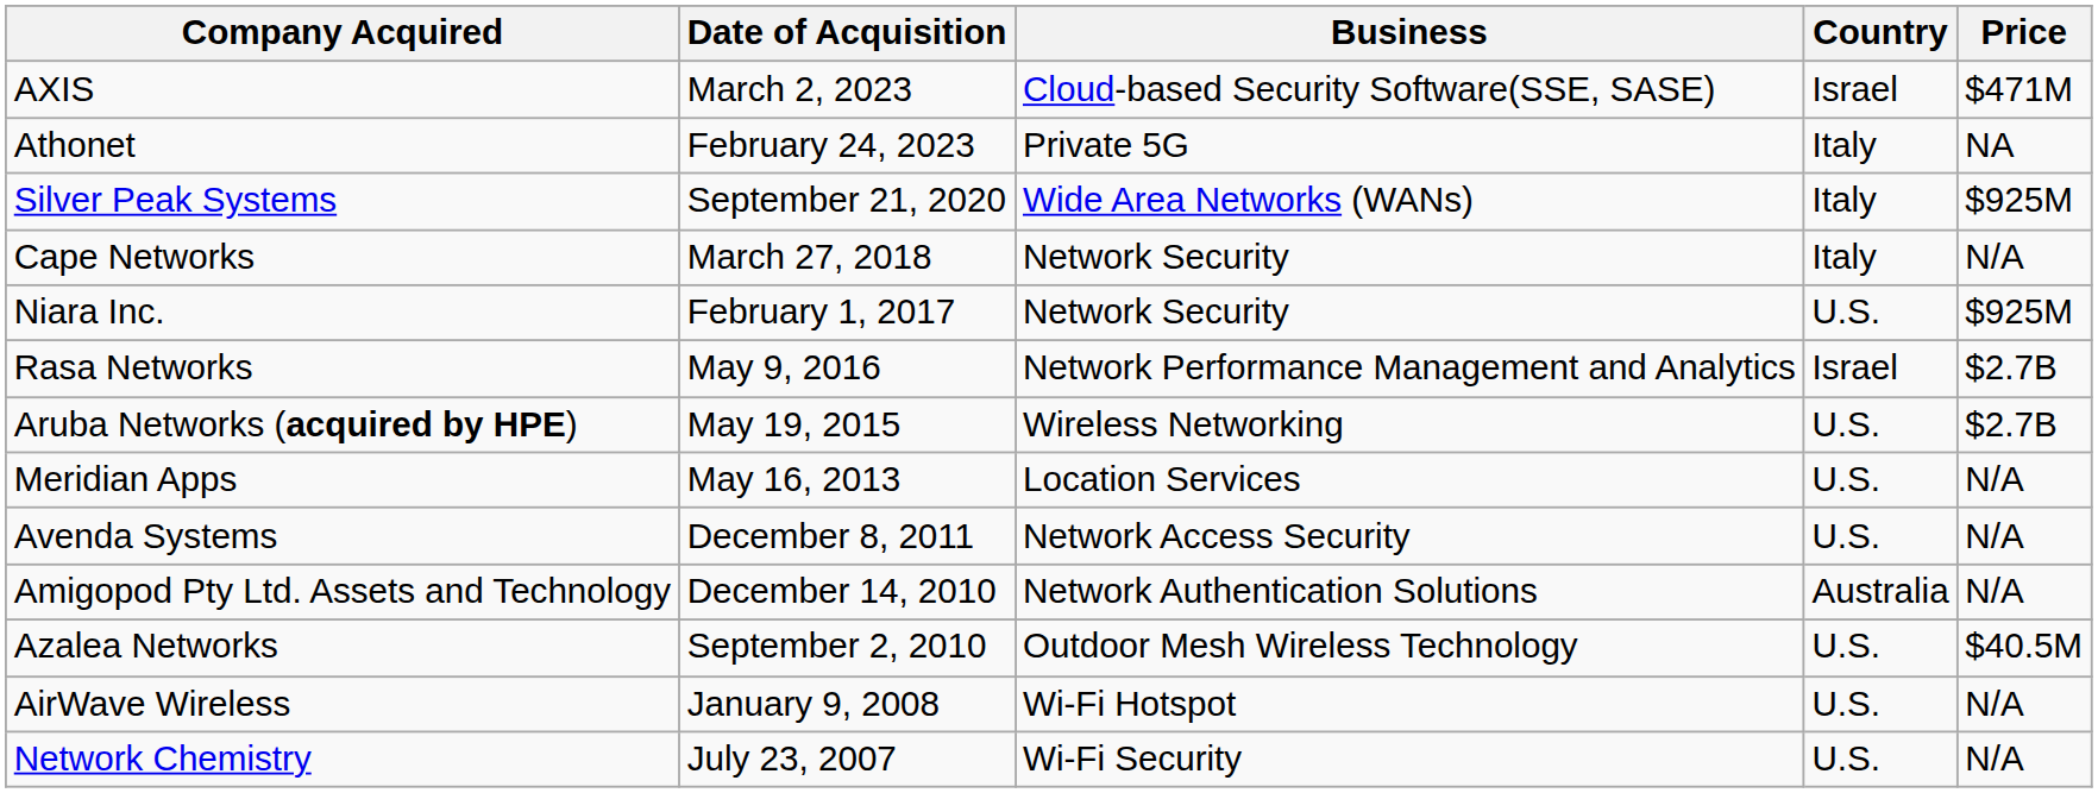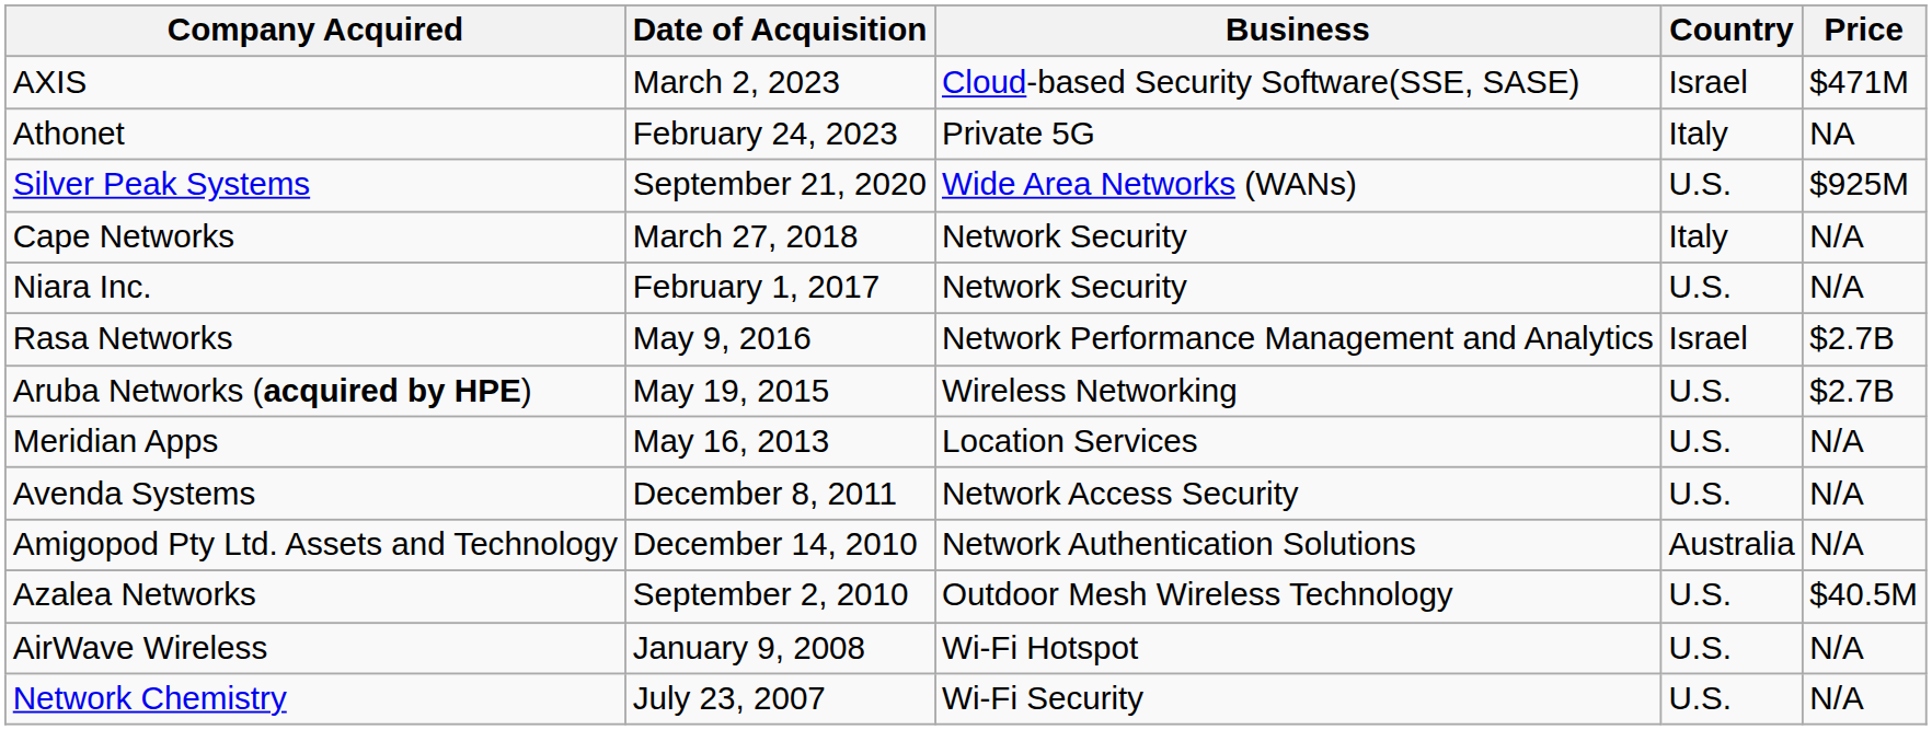 <table class="wikitable">
 <tr>
 <th>Company Acquired</th>
 <th>Date of Acquisition</th>
 <th>Business</th>
 <th>Country</th>
 <th>Price</th>
 </tr>
 <tr>
 <td>AXIS</td>
 <td>March 2, 2023</td>
 <td><a href='#'>Cloud</a>-based Security Software(SSE, SASE)</td>
 <td>Israel</td>
 <td>$471M</td>
 </tr>
 <tr>
 <td>Athonet</td>
 <td>February 24, 2023</td>
 <td>Private 5G</td>
 <td>Italy</td>
 <td>NA</td>
 </tr>
 <tr>
 <td><a href='#'>Silver Peak Systems</a></td>
 <td>September 21, 2020</td>
 <td><a href='#'>Wide Area Networks</a> (WANs)</td>
-<td>Italy</td>
+<td>U.S.</td>
 <td>$925M</td>
 </tr>
 <tr>
 <td>Cape Networks</td>
 <td>March 27, 2018</td>
 <td>Network Security</td>
 <td>Italy</td>
 <td>N/A</td>
 </tr>
 <tr>
 <td>Niara Inc.</td>
 <td>February 1, 2017</td>
 <td>Network Security</td>
 <td>U.S.</td>
-<td>$925M</td>
+<td>N/A</td>
 </tr>
 <tr>
 <td>Rasa Networks</td>
 <td>May 9, 2016</td>
 <td>Network Performance Management and Analytics</td>
 <td>Israel</td>
 <td>$2.7B</td>
 </tr>
 <tr>
 <td>Aruba Networks (<strong>acquired by HPE</strong>)</td>
 <td>May 19, 2015</td>
 <td>Wireless Networking</td>
 <td>U.S.</td>
 <td>$2.7B</td>
 </tr>
 <tr>
 <td>Meridian Apps</td>
 <td>May 16, 2013</td>
 <td>Location Services</td>
 <td>U.S.</td>
 <td>N/A</td>
 </tr>
 <tr>
 <td>Avenda Systems</td>
 <td>December 8, 2011</td>
 <td>Network Access Security</td>
 <td>U.S.</td>
 <td>N/A</td>
 </tr>
 <tr>
 <td>Amigopod Pty Ltd. Assets and Technology</td>
 <td>December 14, 2010</td>
 <td>Network Authentication Solutions</td>
 <td>Australia</td>
 <td>N/A</td>
 </tr>
 <tr>
 <td>Azalea Networks</td>
 <td>September 2, 2010</td>
 <td>Outdoor Mesh Wireless Technology</td>
 <td>U.S.</td>
 <td>$40.5M</td>
 </tr>
 <tr>
 <td>AirWave Wireless</td>
 <td>January 9, 2008</td>
 <td>Wi-Fi Hotspot</td>
 <td>U.S.</td>
 <td>N/A</td>
 </tr>
 <tr>
 <td><a href='#'>Network Chemistry</a></td>
 <td>July 23, 2007</td>
 <td>Wi-Fi Security</td>
 <td>U.S.</td>
 <td>N/A</td>
 </tr>
 </table>
